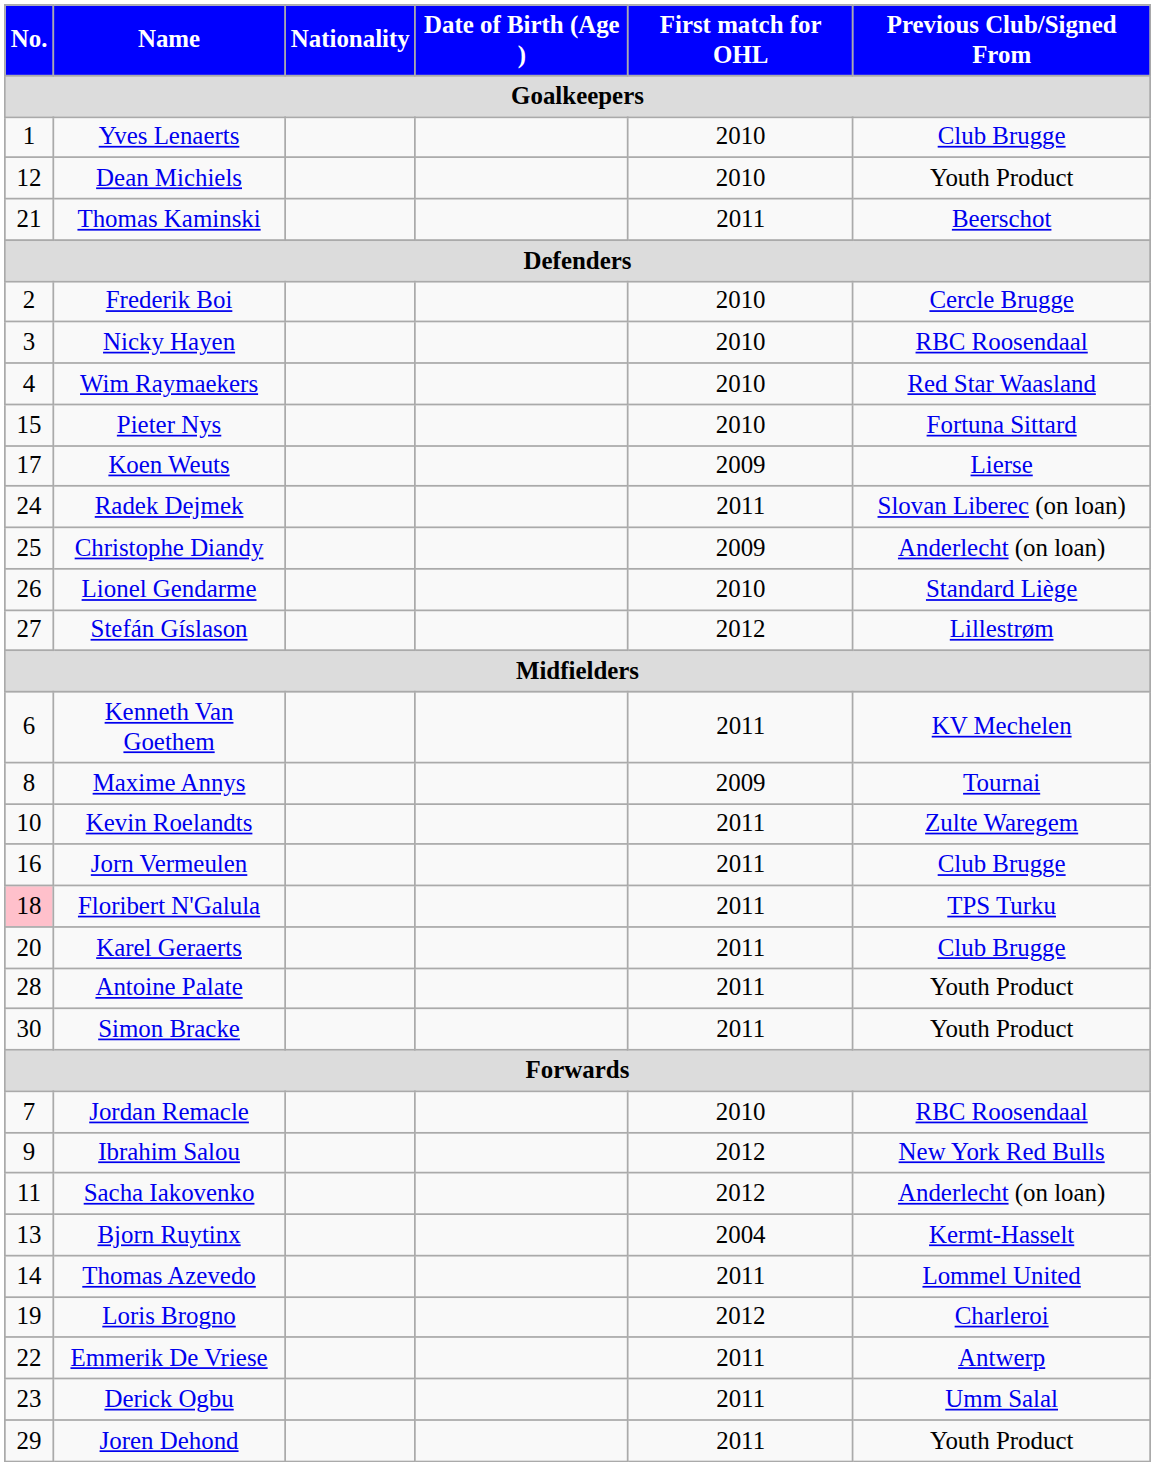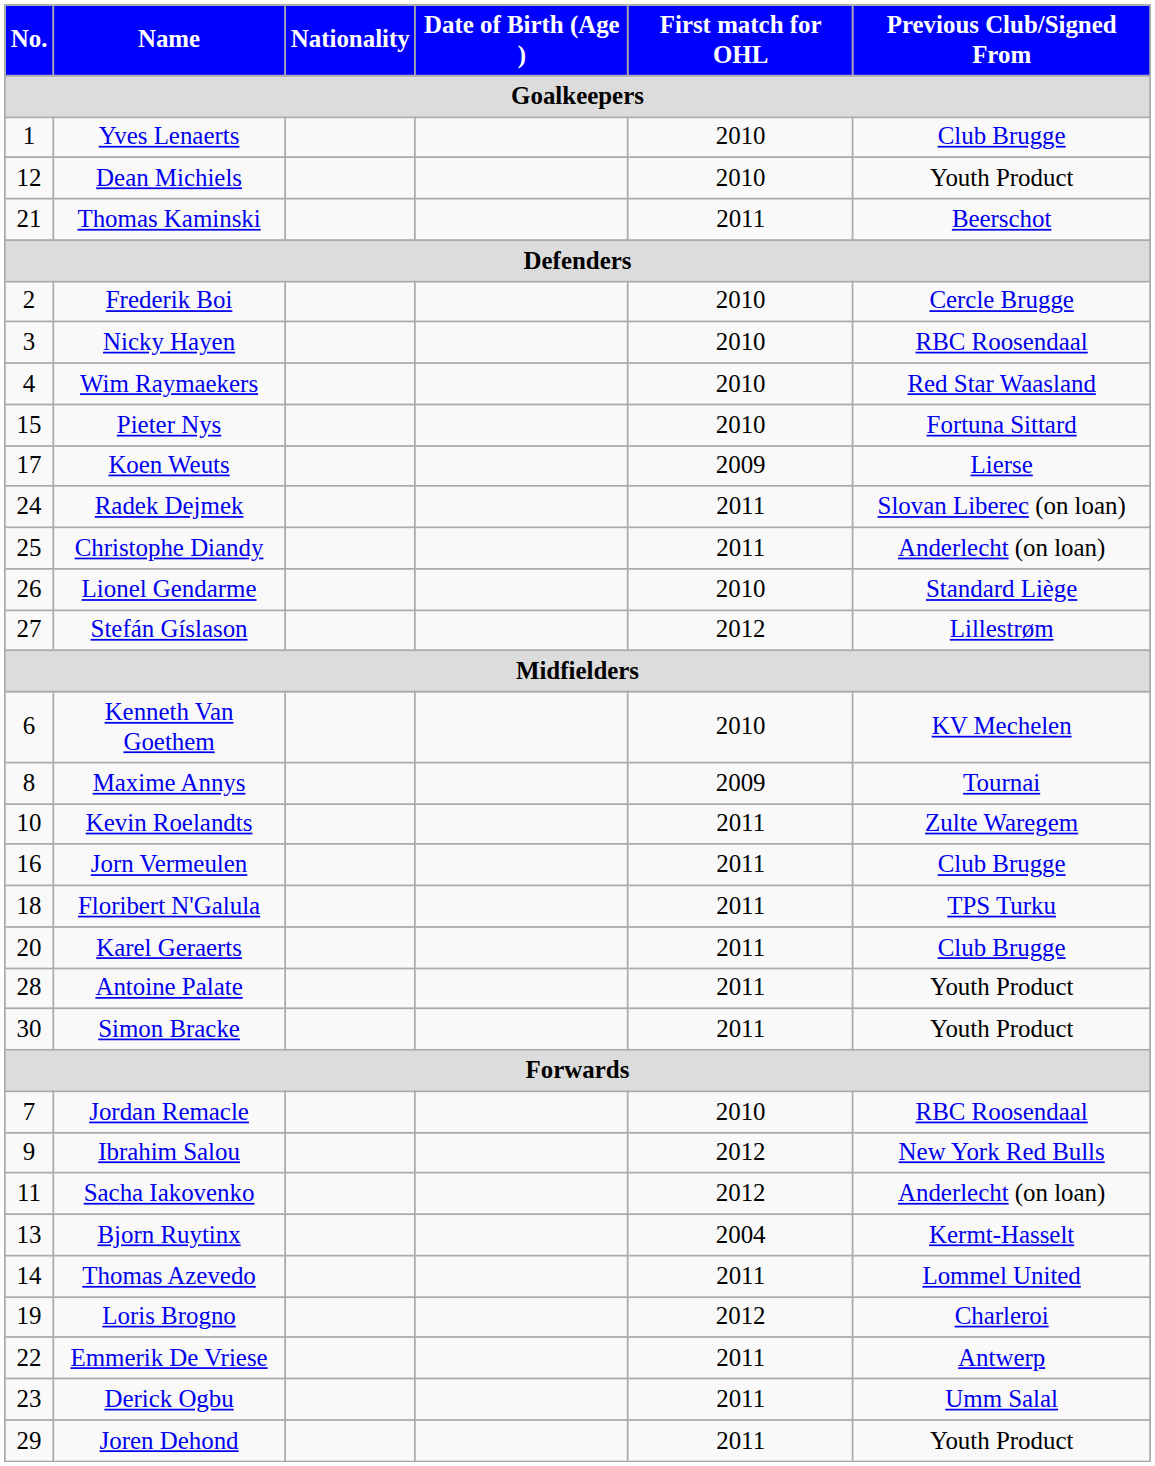 <table class="wikitable" style="text-align: center; font-size:90%" width=75%>
 <tr>
 <th style="background: #0000ff; color:white" align=right>No.</th>
 <th style="background: #0000ff; color:white" align=right>Name</th>
 <th style="background: #0000ff; color:white" align=right>Nationality</th>
 <th style="background: #0000ff; color:white" align=right>Date of Birth (Age )</th>
 <th style="background: #0000ff; color:white" align=right>First match for OHL</th>
 <th style="background: #0000ff; color:white" align=right>Previous Club/Signed From</th>
 </tr>
 <tr>
 <th colspan=6 style="background: #DCDCDC" align=right>Goalkeepers</th>
 </tr>
 <tr>
 <td>1</td>
 <td><a href='#'>Yves Lenaerts</a></td>
 <td></td>
 <td></td>
 <td>2010</td>
 <td> <a href='#'>Club Brugge</a></td>
 </tr>
 <tr>
 <td>12</td>
 <td><a href='#'>Dean Michiels</a></td>
 <td></td>
 <td></td>
 <td>2010</td>
 <td>Youth Product</td>
 </tr>
 <tr>
 <td>21</td>
 <td><a href='#'>Thomas Kaminski</a></td>
 <td></td>
 <td></td>
 <td>2011</td>
 <td> <a href='#'>Beerschot</a></td>
 </tr>
 <tr>
 <th colspan=6 style="background: #DCDCDC" align=right>Defenders</th>
 </tr>
 <tr>
 <td>2</td>
 <td><a href='#'>Frederik Boi</a></td>
 <td></td>
 <td></td>
 <td>2010</td>
 <td> <a href='#'>Cercle Brugge</a></td>
 </tr>
 <tr>
 <td>3</td>
 <td><a href='#'>Nicky Hayen</a></td>
 <td></td>
 <td></td>
 <td>2010</td>
 <td> <a href='#'>RBC Roosendaal</a></td>
 </tr>
 <tr>
 <td>4</td>
 <td><a href='#'>Wim Raymaekers</a></td>
 <td></td>
 <td></td>
 <td>2010</td>
 <td> <a href='#'>Red Star Waasland</a></td>
 </tr>
 <tr>
 <td>15</td>
 <td><a href='#'>Pieter Nys</a></td>
 <td></td>
 <td></td>
 <td>2010</td>
 <td> <a href='#'>Fortuna Sittard</a></td>
 </tr>
 <tr>
 <td>17</td>
 <td><a href='#'>Koen Weuts</a></td>
 <td></td>
 <td></td>
 <td>2009</td>
 <td> <a href='#'>Lierse</a></td>
 </tr>
 <tr>
 <td>24</td>
 <td><a href='#'>Radek Dejmek</a></td>
 <td></td>
 <td></td>
 <td>2011</td>
 <td> <a href='#'>Slovan Liberec</a> (on loan)</td>
 </tr>
 <tr>
 <td>25</td>
 <td><a href='#'>Christophe Diandy</a></td>
 <td></td>
 <td></td>
-<td>2009</td>
+<td>2011</td>
 <td> <a href='#'>Anderlecht</a> (on loan)</td>
 </tr>
 <tr>
 <td>26</td>
 <td><a href='#'>Lionel Gendarme</a></td>
 <td></td>
 <td></td>
 <td>2010</td>
 <td> <a href='#'>Standard Liège</a></td>
 </tr>
 <tr>
 <td>27</td>
 <td><a href='#'>Stefán Gíslason</a></td>
 <td></td>
 <td></td>
 <td>2012</td>
 <td> <a href='#'>Lillestrøm</a></td>
 </tr>
 <tr>
 <th colspan=6 style="background: #DCDCDC" align=right>Midfielders</th>
 </tr>
 <tr>
 <td>6</td>
 <td><a href='#'>Kenneth Van Goethem</a></td>
 <td></td>
 <td></td>
-<td>2011</td>
+<td>2010</td>
 <td> <a href='#'>KV Mechelen</a></td>
 </tr>
 <tr>
 <td>8</td>
 <td><a href='#'>Maxime Annys</a></td>
 <td></td>
 <td></td>
 <td>2009</td>
 <td> <a href='#'>Tournai</a></td>
 </tr>
 <tr>
 <td>10</td>
 <td><a href='#'>Kevin Roelandts</a></td>
 <td></td>
 <td></td>
 <td>2011</td>
 <td> <a href='#'>Zulte Waregem</a></td>
 </tr>
 <tr>
 <td>16</td>
 <td><a href='#'>Jorn Vermeulen</a></td>
 <td></td>
 <td></td>
 <td>2011</td>
 <td> <a href='#'>Club Brugge</a></td>
 </tr>
 <tr>
-<td style="background: pink;">18</td>
+<td>18</td>
 <td><a href='#'>Floribert N'Galula</a></td>
 <td></td>
 <td></td>
 <td>2011</td>
 <td> <a href='#'>TPS Turku</a></td>
 </tr>
 <tr>
 <td>20</td>
 <td><a href='#'>Karel Geraerts</a></td>
 <td></td>
 <td></td>
 <td>2011</td>
 <td> <a href='#'>Club Brugge</a></td>
 </tr>
 <tr>
 <td>28</td>
 <td><a href='#'>Antoine Palate</a></td>
 <td></td>
 <td></td>
 <td>2011</td>
 <td>Youth Product</td>
 </tr>
 <tr>
 <td>30</td>
 <td><a href='#'>Simon Bracke</a></td>
 <td></td>
 <td></td>
 <td>2011</td>
 <td>Youth Product</td>
 </tr>
 <tr>
 <th colspan=11 style="background: #DCDCDC" align=right>Forwards</th>
 </tr>
 <tr>
 <td>7</td>
 <td><a href='#'>Jordan Remacle</a></td>
 <td></td>
 <td></td>
 <td>2010</td>
 <td> <a href='#'>RBC Roosendaal</a></td>
 </tr>
 <tr>
 <td>9</td>
 <td><a href='#'>Ibrahim Salou</a></td>
 <td></td>
 <td></td>
 <td>2012</td>
 <td> <a href='#'>New York Red Bulls</a></td>
 </tr>
 <tr>
 <td>11</td>
 <td><a href='#'>Sacha Iakovenko</a></td>
 <td></td>
 <td></td>
 <td>2012</td>
 <td> <a href='#'>Anderlecht</a> (on loan)</td>
 </tr>
 <tr>
 <td>13</td>
 <td><a href='#'>Bjorn Ruytinx</a></td>
 <td></td>
 <td></td>
 <td>2004</td>
 <td> <a href='#'>Kermt-Hasselt</a></td>
 </tr>
 <tr>
 <td>14</td>
 <td><a href='#'>Thomas Azevedo</a></td>
 <td></td>
 <td></td>
 <td>2011</td>
 <td> <a href='#'>Lommel United</a></td>
 </tr>
 <tr>
 <td>19</td>
 <td><a href='#'>Loris Brogno</a></td>
 <td></td>
 <td></td>
 <td>2012</td>
 <td> <a href='#'>Charleroi</a></td>
 </tr>
 <tr>
 <td>22</td>
 <td><a href='#'>Emmerik De Vriese</a></td>
 <td></td>
 <td></td>
 <td>2011</td>
 <td> <a href='#'>Antwerp</a></td>
 </tr>
 <tr>
 <td>23</td>
 <td><a href='#'>Derick Ogbu</a></td>
 <td></td>
 <td></td>
 <td>2011</td>
 <td> <a href='#'>Umm Salal</a></td>
 </tr>
 <tr>
 <td>29</td>
 <td><a href='#'>Joren Dehond</a></td>
 <td></td>
 <td></td>
 <td>2011</td>
 <td>Youth Product</td>
 </tr>
 </table>
